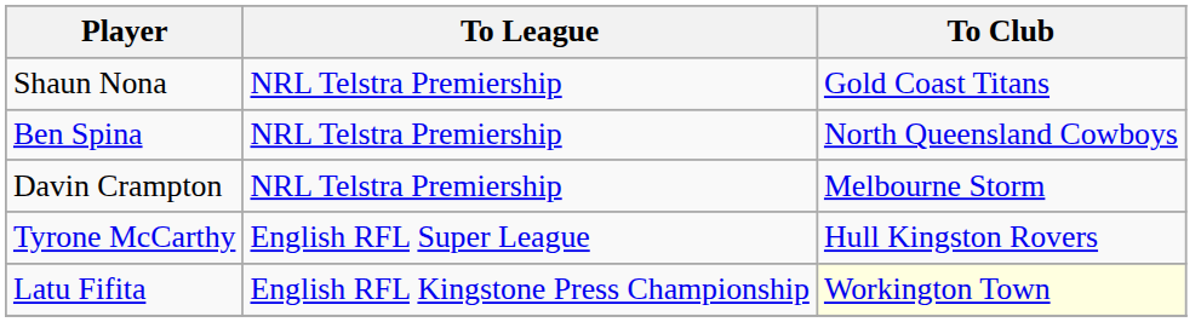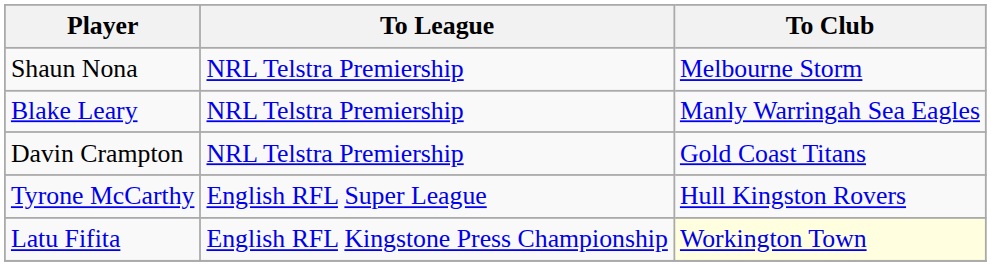 <table class="wikitable" style="font-size:90%">
 <tr bgcolor="#efefef">
 <th width=" ">Player</th>
 <th width=" ">To League</th>
 <th width=" ">To Club</th>
 </tr>
 <tr>
 <td> Shaun Nona</td>
 <td><a href='#'>NRL Telstra Premiership</a></td>
-<td> <a href='#'>Gold Coast Titans</a></td>
+<td> <a href='#'>Melbourne Storm</a></td>
 </tr>
 <tr>
-<td> <a href='#'>Ben Spina</a></td>
+<td> <a href='#'>Blake Leary</a></td>
 <td><a href='#'>NRL Telstra Premiership</a></td>
-<td> <a href='#'>North Queensland Cowboys</a></td>
+<td> <a href='#'>Manly Warringah Sea Eagles</a></td>
 </tr>
 <tr>
 <td> Davin Crampton</td>
 <td><a href='#'>NRL Telstra Premiership</a></td>
-<td> <a href='#'>Melbourne Storm</a></td>
+<td> <a href='#'>Gold Coast Titans</a></td>
 </tr>
 <tr>
 <td> <a href='#'>Tyrone McCarthy</a></td>
 <td><a href='#'>English RFL</a> <a href='#'>Super League</a></td>
 <td> <a href='#'>Hull Kingston Rovers</a></td>
 </tr>
 <tr>
 <td> <a href='#'>Latu Fifita</a></td>
 <td><a href='#'>English RFL</a> <a href='#'>Kingstone Press Championship</a></td>
 <td style="background: lightyellow;"> <a href='#'>Workington Town</a></td>
 </tr>
 <tr>
 </tr>
 </table>
